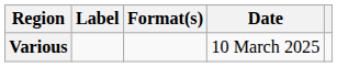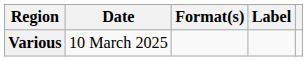 <table class="wikitable plainrowheaders">
 <tr>
 <th scope="col">Region</th>
+<th scope="col">Date</th>
+<th scope="col">Format(s)</th>
 <th scope="col">Label</th>
-<th scope="col">Format(s)</th>
-<th scope="col">Date</th>
 <th scope="col"></th>
 </tr>
 <tr>
 <th scope="row">Various</th>
+<td>10 March 2025</td>
+<td></td>
 <td align="center"></td>
-<td></td>
-<td>10 March 2025</td>
 <td align="center"></td>
 </tr>
 </table>
